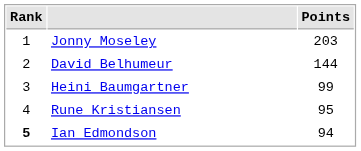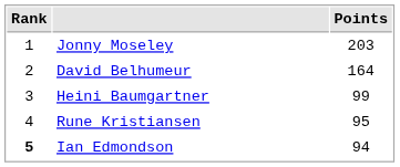 <table cellspacing="1" cellpadding="3" style="border:1px solid #AAAAAA;font-size:86%">
 <tr bgcolor="#E4E4E4">
 <th style="border-bottom:1px solid #AAAAAA" width=10>Rank</th>
 <th style="border-bottom:1px solid #AAAAAA" width=200></th>
 <th style="border-bottom:1px solid #AAAAAA" width=20>Points</th>
 </tr>
 <tr>
 <td align="center">1</td>
 <td> <a href='#'>Jonny Moseley</a></td>
 <td align=center>203</td>
 </tr>
 <tr>
 <td align="center">2</td>
 <td> <a href='#'>David Belhumeur</a></td>
-<td align=center>144</td>
+<td align=center>164</td>
 </tr>
 <tr>
 <td align="center">3</td>
 <td> <a href='#'>Heini Baumgartner</a></td>
 <td align=center>99</td>
 </tr>
 <tr>
 <td align="center">4</td>
 <td> <a href='#'>Rune Kristiansen</a></td>
 <td align=center>95</td>
 </tr>
 <tr>
 <td align="center"><strong>5</strong></td>
 <td> <a href='#'>Ian Edmondson</a></td>
 <td align=center>94</td>
 </tr>
 </table>
